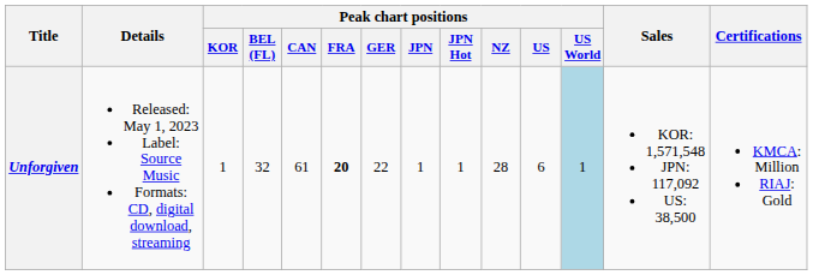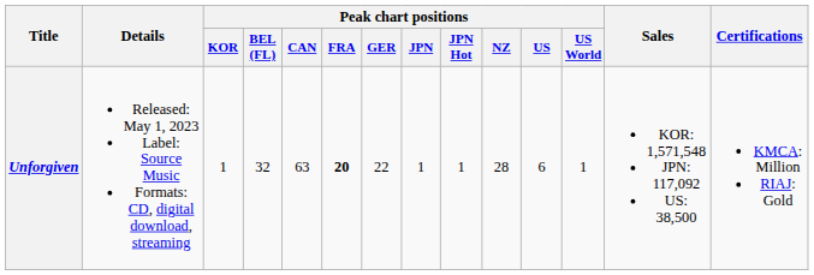 <table class="wikitable plainrowheaders" style="text-align:center">
 <tr>
 <th scope="col" rowspan="2">Title</th>
 <th scope="col" rowspan="2">Details</th>
 <th scope="col" colspan="10">Peak chart positions</th>
 <th scope="col" rowspan="2">Sales</th>
 <th scope="col" rowspan="2"><a href='#'>Certifications</a></th>
 </tr>
 <tr>
 <th scope="col" style="font-size:90%; width:2.5em"><a href='#'>KOR</a><br></th>
 <th scope="col" style="font-size:90%; width:2.5em"><a href='#'>BEL<br>(FL)</a><br></th>
 <th scope="col" style="font-size:90%; width:2.5em"><a href='#'>CAN</a><br></th>
 <th scope="col" style="width:2.5em;font-size:90%"><a href='#'>FRA</a><br></th>
 <th scope="col" style="width:2.5em; font-size:90%"><a href='#'>GER</a><br></th>
 <th scope="col" style="font-size:90%; width:2.5em"><a href='#'>JPN</a><br></th>
 <th scope="col" style="font-size:90%; width:2.6em"><a href='#'>JPN<br>Hot</a><br></th>
 <th scope="col" style="width:2.5em;font-size:90%"><a href='#'>NZ</a><br></th>
 <th scope="col" style="font-size:90%; width:2.6em"><a href='#'>US</a><br></th>
 <th scope="col" style="font-size:90%; width:2.6em"><a href='#'>US<br>World</a><br></th>
 </tr>
 <tr>
 <th scope="row"><em><a href='#'>Unforgiven</a></em></th>
 <td><br><ul><li>Released: May 1, 2023</li><li>Label: <a href='#'>Source Music</a></li><li>Formats: <a href='#'>CD</a>, <a href='#'>digital download</a>, <a href='#'>streaming</a></li></ul></td>
 <td>1</td>
 <td>32</td>
-<td>61</td>
+<td>63</td>
 <td><strong>20</strong></td>
 <td>22</td>
 <td>1</td>
 <td>1</td>
 <td>28</td>
 <td>6</td>
-<td style="background: lightblue;">1</td>
+<td>1</td>
 <td><br><ul><li>KOR: 1,571,548</li><li>JPN: 117,092</li><li>US: 38,500</li></ul></td>
 <td><br><ul><li><a href='#'>KMCA</a>: Million</li><li><a href='#'>RIAJ</a>: Gold</li></ul></td>
 </tr>
 </table>
